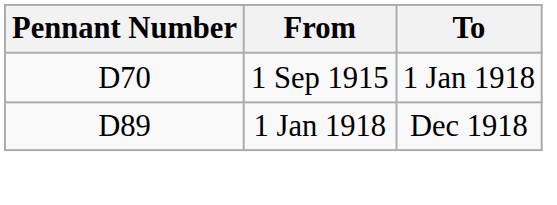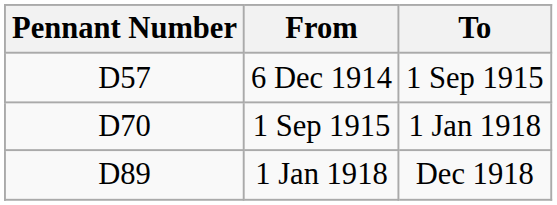 <table class="wikitable" style="text-align:center">
 <tr>
 <th>Pennant Number</th>
 <th>From</th>
 <th>To</th>
+</tr>
+<tr>
+<td>D57</td>
+<td>6 Dec 1914</td>
+<td>1 Sep 1915</td>
 </tr>
 <tr>
 <td>D70</td>
 <td>1 Sep 1915</td>
 <td>1 Jan 1918</td>
 </tr>
 <tr>
 <td>D89</td>
 <td>1 Jan 1918</td>
 <td>Dec 1918</td>
 </tr>
 </table>
